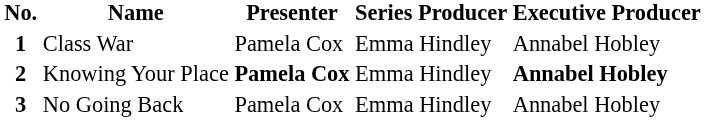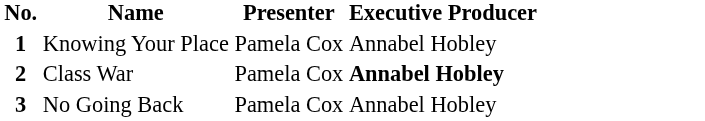 <table>
 <tr>
 <th>No.</th>
 <th>Name</th>
 <th>Presenter</th>
-<th>Series Producer</th>
 <th>Executive Producer</th>
 </tr>
 <tr>
 <th>1</th>
-<td>Class War</td>
+<td>Knowing Your Place</td>
 <td>Pamela Cox</td>
-<td>Emma Hindley</td>
 <td>Annabel Hobley</td>
 </tr>
 <tr>
 <th>2</th>
-<td>Knowing Your Place</td>
-<td><strong>Pamela Cox</strong></td>
-<td>Emma Hindley</td>
+<td>Class War</td>
+<td>Pamela Cox</td>
 <td><strong>Annabel Hobley</strong></td>
 </tr>
 <tr>
 <th>3</th>
 <td>No Going Back</td>
 <td>Pamela Cox</td>
-<td>Emma Hindley</td>
 <td>Annabel Hobley</td>
 </tr>
 </table>
